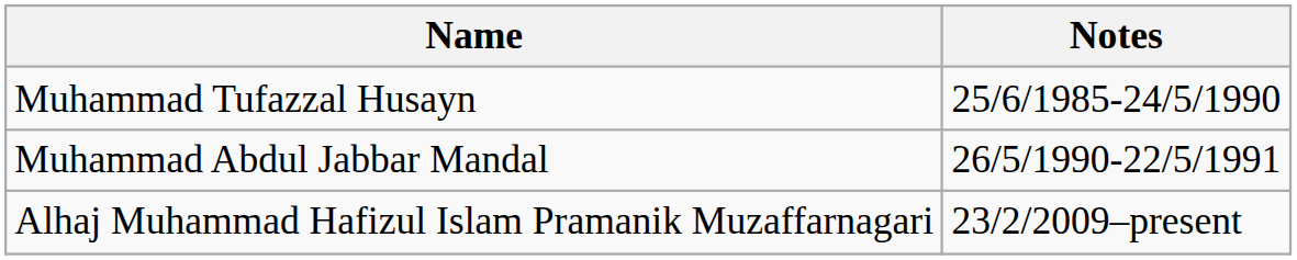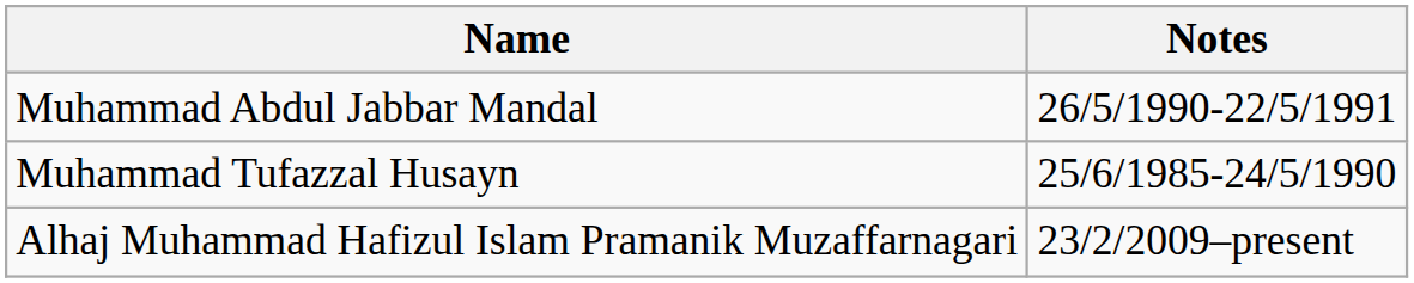 <table class="wikitable">
 <tr>
 <th>Name</th>
 <th>Notes</th>
 </tr>
 <tr>
+<td>Muhammad Abdul Jabbar Mandal</td>
+<td>26/5/1990-22/5/1991</td>
+</tr>
+<tr>
 <td>Muhammad Tufazzal Husayn</td>
 <td>25/6/1985-24/5/1990</td>
-</tr>
-<tr>
-<td>Muhammad Abdul Jabbar Mandal</td>
-<td>26/5/1990-22/5/1991</td>
 </tr>
 <tr>
 <td>Alhaj Muhammad Hafizul Islam Pramanik Muzaffarnagari</td>
 <td>23/2/2009–present</td>
 </tr>
 </table>
